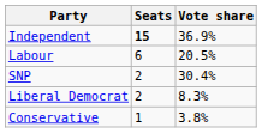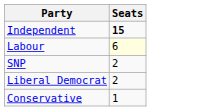 <table class="wikitable">
 <tr>
 <th>Party</th>
 <th>Seats</th>
-<th>Vote share</th>
 </tr>
 <tr>
 <td><a href='#'>Independent</a></td>
 <td><strong>15</strong></td>
-<td>36.9%</td>
 </tr>
 <tr>
 <td><a href='#'>Labour</a></td>
-<td>6</td>
-<td>20.5%</td>
+<td style="background: lightyellow;">6</td>
 </tr>
 <tr>
 <td><a href='#'>SNP</a></td>
 <td>2</td>
-<td>30.4%</td>
 </tr>
 <tr>
 <td><a href='#'>Liberal Democrat</a></td>
 <td>2</td>
-<td>8.3%</td>
 </tr>
 <tr>
 <td><a href='#'>Conservative</a></td>
 <td>1</td>
-<td>3.8%</td>
 </tr>
 </table>
